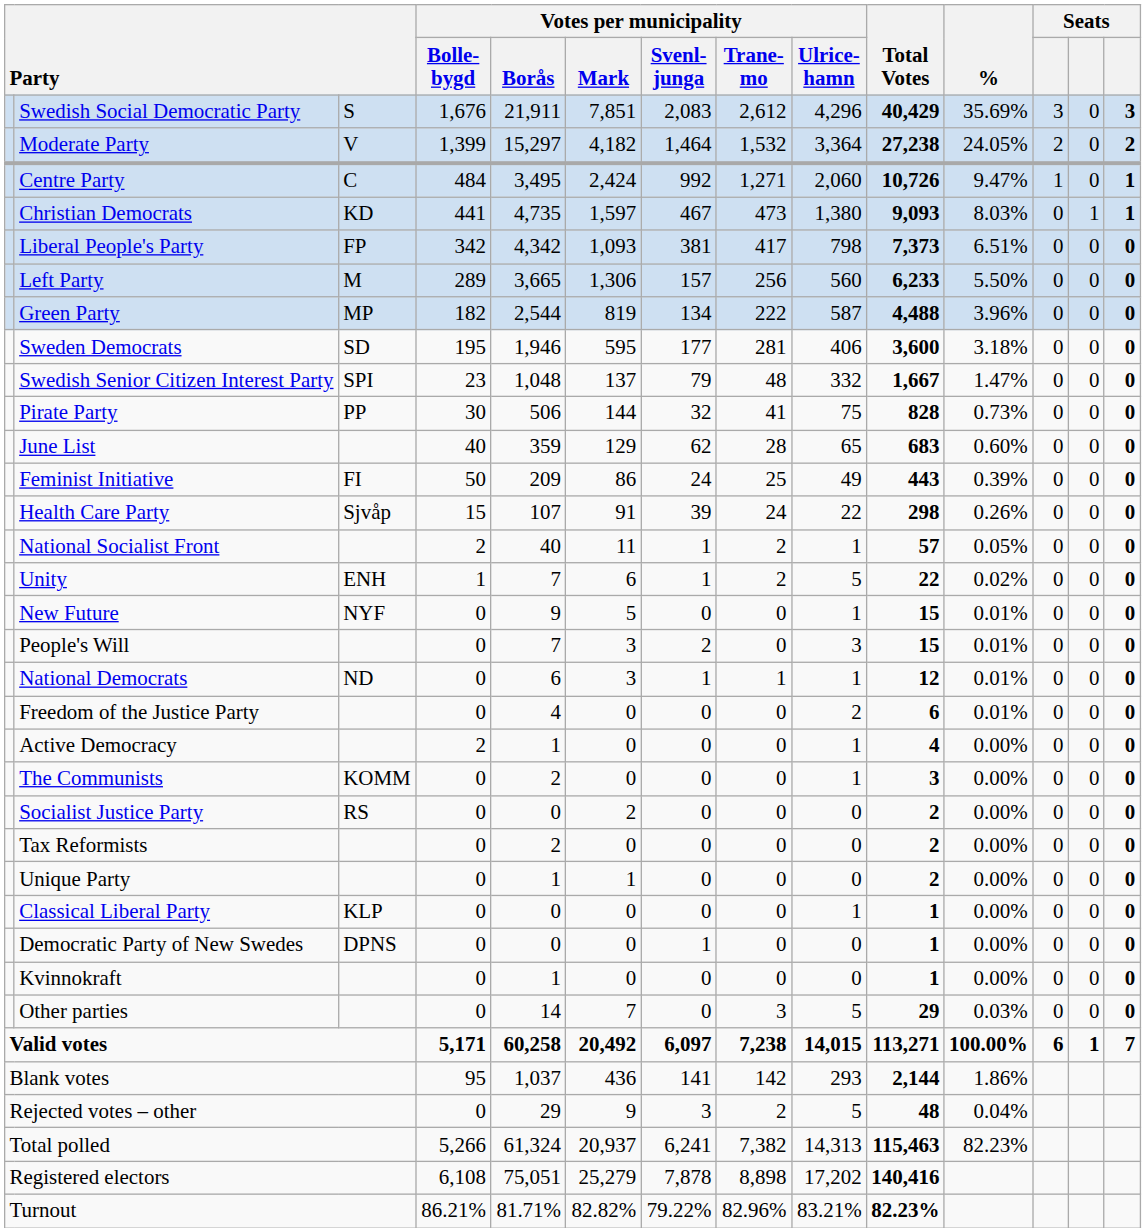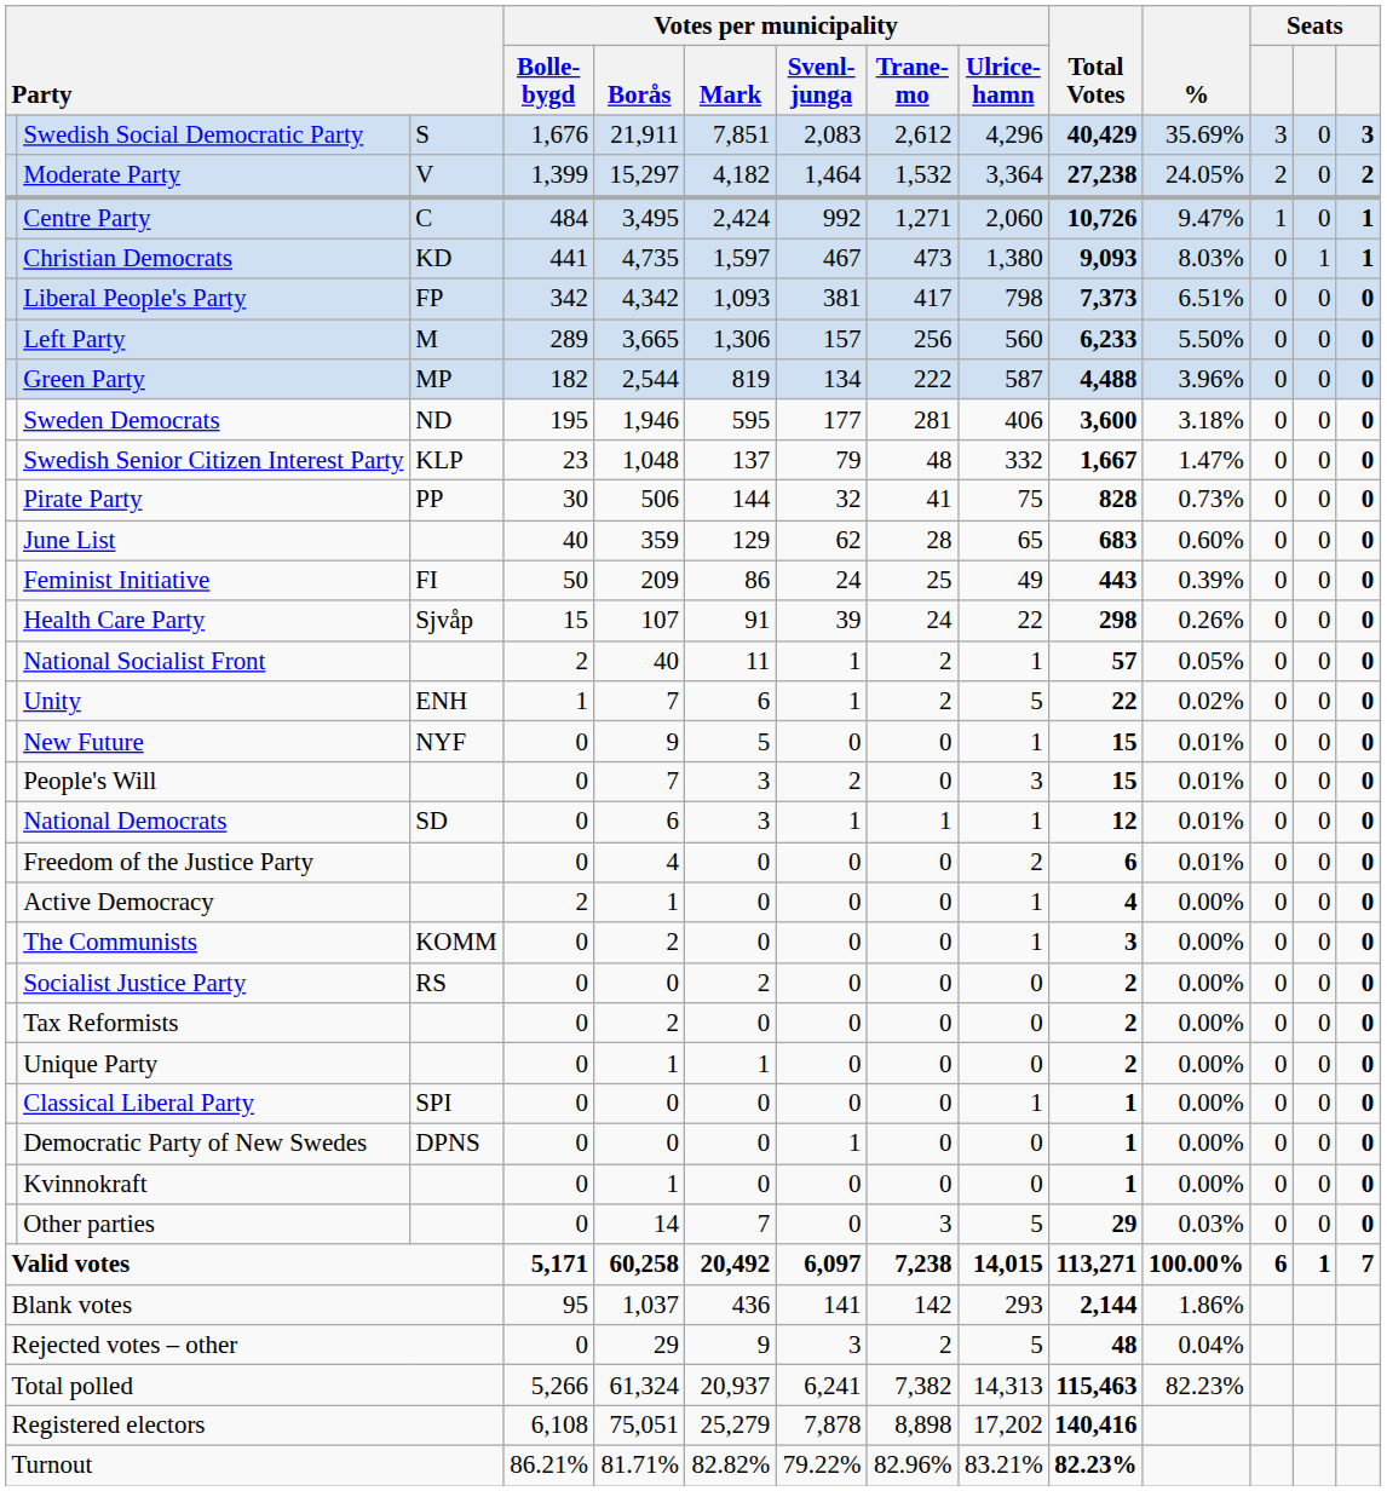 <table class="wikitable" border="1" style="text-align:right;">
 <tr>
 <th style="text-align:left;" valign=bottom rowspan=2 colspan=3>Party</th>
 <th colspan=6>Votes per municipality</th>
 <th align=center valign=bottom rowspan=2 width="50">Total Votes</th>
 <th align=center valign=bottom rowspan=2 width="50">%</th>
 <th colspan=3>Seats</th>
 </tr>
 <tr>
 <th align=center valign=bottom width="50"><a href='#'>Bolle- bygd</a></th>
 <th align=center valign=bottom width="50"><a href='#'>Borås</a></th>
 <th align=center valign=bottom width="50"><a href='#'>Mark</a></th>
 <th align=center valign=bottom width="50"><a href='#'>Svenl- junga</a></th>
 <th align=center valign=bottom width="50"><a href='#'>Trane- mo</a></th>
 <th align=center valign=bottom width="50"><a href='#'>Ulrice- hamn</a></th>
 <th align=center valign=bottom width="20"><small></small></th>
 <th align=center valign=bottom width="20"><small><a href='#'></a></small></th>
 <th align=center valign=bottom width="20"><small></small></th>
 </tr>
 <tr style="background:#CEE0F2;">
 <td></td>
 <td align=left style="white-space: nowrap;"><a href='#'>Swedish Social Democratic Party</a></td>
 <td align=left>S</td>
 <td>1,676</td>
 <td>21,911</td>
 <td>7,851</td>
 <td>2,083</td>
 <td>2,612</td>
 <td>4,296</td>
 <td><strong>40,429</strong></td>
 <td>35.69%</td>
 <td>3</td>
 <td>0</td>
 <td><strong>3</strong></td>
 </tr>
 <tr style="background:#CEE0F2;">
 <td></td>
 <td align=left><a href='#'>Moderate Party</a></td>
 <td align=left>V</td>
 <td>1,399</td>
 <td>15,297</td>
 <td>4,182</td>
 <td>1,464</td>
 <td>1,532</td>
 <td>3,364</td>
 <td><strong>27,238</strong></td>
 <td>24.05%</td>
 <td>2</td>
 <td>0</td>
 <td><strong>2</strong></td>
 </tr>
 <tr style="background:#CEE0F2; border-top:3px solid darkgray;">
 <td></td>
 <td align=left><a href='#'>Centre Party</a></td>
 <td align=left>C</td>
 <td>484</td>
 <td>3,495</td>
 <td>2,424</td>
 <td>992</td>
 <td>1,271</td>
 <td>2,060</td>
 <td><strong>10,726</strong></td>
 <td>9.47%</td>
 <td>1</td>
 <td>0</td>
 <td><strong>1</strong></td>
 </tr>
 <tr style="background:#CEE0F2;">
 <td></td>
 <td align=left><a href='#'>Christian Democrats</a></td>
 <td align=left>KD</td>
 <td>441</td>
 <td>4,735</td>
 <td>1,597</td>
 <td>467</td>
 <td>473</td>
 <td>1,380</td>
 <td><strong>9,093</strong></td>
 <td>8.03%</td>
 <td>0</td>
 <td>1</td>
 <td><strong>1</strong></td>
 </tr>
 <tr style="background:#CEE0F2;">
 <td></td>
 <td align=left><a href='#'>Liberal People's Party</a></td>
 <td align=left>FP</td>
 <td>342</td>
 <td>4,342</td>
 <td>1,093</td>
 <td>381</td>
 <td>417</td>
 <td>798</td>
 <td><strong>7,373</strong></td>
 <td>6.51%</td>
 <td>0</td>
 <td>0</td>
 <td><strong>0</strong></td>
 </tr>
 <tr style="background:#CEE0F2;">
 <td></td>
 <td align=left><a href='#'>Left Party</a></td>
 <td align=left>M</td>
 <td>289</td>
 <td>3,665</td>
 <td>1,306</td>
 <td>157</td>
 <td>256</td>
 <td>560</td>
 <td><strong>6,233</strong></td>
 <td>5.50%</td>
 <td>0</td>
 <td>0</td>
 <td><strong>0</strong></td>
 </tr>
 <tr style="background:#CEE0F2;">
 <td></td>
 <td align=left><a href='#'>Green Party</a></td>
 <td align=left>MP</td>
 <td>182</td>
 <td>2,544</td>
 <td>819</td>
 <td>134</td>
 <td>222</td>
 <td>587</td>
 <td><strong>4,488</strong></td>
 <td>3.96%</td>
 <td>0</td>
 <td>0</td>
 <td><strong>0</strong></td>
 </tr>
 <tr>
 <td></td>
 <td align=left><a href='#'>Sweden Democrats</a></td>
-<td align=left>SD</td>
+<td align=left>ND</td>
 <td>195</td>
 <td>1,946</td>
 <td>595</td>
 <td>177</td>
 <td>281</td>
 <td>406</td>
 <td><strong>3,600</strong></td>
 <td>3.18%</td>
 <td>0</td>
 <td>0</td>
 <td><strong>0</strong></td>
 </tr>
 <tr>
 <td></td>
 <td align=left><a href='#'>Swedish Senior Citizen Interest Party</a></td>
-<td align=left>SPI</td>
+<td align=left>KLP</td>
 <td>23</td>
 <td>1,048</td>
 <td>137</td>
 <td>79</td>
 <td>48</td>
 <td>332</td>
 <td><strong>1,667</strong></td>
 <td>1.47%</td>
 <td>0</td>
 <td>0</td>
 <td><strong>0</strong></td>
 </tr>
 <tr>
 <td></td>
 <td align=left><a href='#'>Pirate Party</a></td>
 <td align=left>PP</td>
 <td>30</td>
 <td>506</td>
 <td>144</td>
 <td>32</td>
 <td>41</td>
 <td>75</td>
 <td><strong>828</strong></td>
 <td>0.73%</td>
 <td>0</td>
 <td>0</td>
 <td><strong>0</strong></td>
 </tr>
 <tr>
 <td></td>
 <td align=left><a href='#'>June List</a></td>
 <td></td>
 <td>40</td>
 <td>359</td>
 <td>129</td>
 <td>62</td>
 <td>28</td>
 <td>65</td>
 <td><strong>683</strong></td>
 <td>0.60%</td>
 <td>0</td>
 <td>0</td>
 <td><strong>0</strong></td>
 </tr>
 <tr>
 <td></td>
 <td align=left><a href='#'>Feminist Initiative</a></td>
 <td align=left>FI</td>
 <td>50</td>
 <td>209</td>
 <td>86</td>
 <td>24</td>
 <td>25</td>
 <td>49</td>
 <td><strong>443</strong></td>
 <td>0.39%</td>
 <td>0</td>
 <td>0</td>
 <td><strong>0</strong></td>
 </tr>
 <tr>
 <td></td>
 <td align=left><a href='#'>Health Care Party</a></td>
 <td align=left>Sjvåp</td>
 <td>15</td>
 <td>107</td>
 <td>91</td>
 <td>39</td>
 <td>24</td>
 <td>22</td>
 <td><strong>298</strong></td>
 <td>0.26%</td>
 <td>0</td>
 <td>0</td>
 <td><strong>0</strong></td>
 </tr>
 <tr>
 <td></td>
 <td align=left><a href='#'>National Socialist Front</a></td>
 <td></td>
 <td>2</td>
 <td>40</td>
 <td>11</td>
 <td>1</td>
 <td>2</td>
 <td>1</td>
 <td><strong>57</strong></td>
 <td>0.05%</td>
 <td>0</td>
 <td>0</td>
 <td><strong>0</strong></td>
 </tr>
 <tr>
 <td></td>
 <td align=left><a href='#'>Unity</a></td>
 <td align=left>ENH</td>
 <td>1</td>
 <td>7</td>
 <td>6</td>
 <td>1</td>
 <td>2</td>
 <td>5</td>
 <td><strong>22</strong></td>
 <td>0.02%</td>
 <td>0</td>
 <td>0</td>
 <td><strong>0</strong></td>
 </tr>
 <tr>
 <td></td>
 <td align=left><a href='#'>New Future</a></td>
 <td align=left>NYF</td>
 <td>0</td>
 <td>9</td>
 <td>5</td>
 <td>0</td>
 <td>0</td>
 <td>1</td>
 <td><strong>15</strong></td>
 <td>0.01%</td>
 <td>0</td>
 <td>0</td>
 <td><strong>0</strong></td>
 </tr>
 <tr>
 <td></td>
 <td align=left>People's Will</td>
 <td></td>
 <td>0</td>
 <td>7</td>
 <td>3</td>
 <td>2</td>
 <td>0</td>
 <td>3</td>
 <td><strong>15</strong></td>
 <td>0.01%</td>
 <td>0</td>
 <td>0</td>
 <td><strong>0</strong></td>
 </tr>
 <tr>
 <td></td>
 <td align=left><a href='#'>National Democrats</a></td>
-<td align=left>ND</td>
+<td align=left>SD</td>
 <td>0</td>
 <td>6</td>
 <td>3</td>
 <td>1</td>
 <td>1</td>
 <td>1</td>
 <td><strong>12</strong></td>
 <td>0.01%</td>
 <td>0</td>
 <td>0</td>
 <td><strong>0</strong></td>
 </tr>
 <tr>
 <td></td>
 <td align=left>Freedom of the Justice Party</td>
 <td></td>
 <td>0</td>
 <td>4</td>
 <td>0</td>
 <td>0</td>
 <td>0</td>
 <td>2</td>
 <td><strong>6</strong></td>
 <td>0.01%</td>
 <td>0</td>
 <td>0</td>
 <td><strong>0</strong></td>
 </tr>
 <tr>
 <td></td>
 <td align=left>Active Democracy</td>
 <td></td>
 <td>2</td>
 <td>1</td>
 <td>0</td>
 <td>0</td>
 <td>0</td>
 <td>1</td>
 <td><strong>4</strong></td>
 <td>0.00%</td>
 <td>0</td>
 <td>0</td>
 <td><strong>0</strong></td>
 </tr>
 <tr>
 <td></td>
 <td align=left><a href='#'>The Communists</a></td>
 <td align=left>KOMM</td>
 <td>0</td>
 <td>2</td>
 <td>0</td>
 <td>0</td>
 <td>0</td>
 <td>1</td>
 <td><strong>3</strong></td>
 <td>0.00%</td>
 <td>0</td>
 <td>0</td>
 <td><strong>0</strong></td>
 </tr>
 <tr>
 <td></td>
 <td align=left><a href='#'>Socialist Justice Party</a></td>
 <td align=left>RS</td>
 <td>0</td>
 <td>0</td>
 <td>2</td>
 <td>0</td>
 <td>0</td>
 <td>0</td>
 <td><strong>2</strong></td>
 <td>0.00%</td>
 <td>0</td>
 <td>0</td>
 <td><strong>0</strong></td>
 </tr>
 <tr>
 <td></td>
 <td align=left>Tax Reformists</td>
 <td></td>
 <td>0</td>
 <td>2</td>
 <td>0</td>
 <td>0</td>
 <td>0</td>
 <td>0</td>
 <td><strong>2</strong></td>
 <td>0.00%</td>
 <td>0</td>
 <td>0</td>
 <td><strong>0</strong></td>
 </tr>
 <tr>
 <td></td>
 <td align=left>Unique Party</td>
 <td></td>
 <td>0</td>
 <td>1</td>
 <td>1</td>
 <td>0</td>
 <td>0</td>
 <td>0</td>
 <td><strong>2</strong></td>
 <td>0.00%</td>
 <td>0</td>
 <td>0</td>
 <td><strong>0</strong></td>
 </tr>
 <tr>
 <td></td>
 <td align=left><a href='#'>Classical Liberal Party</a></td>
-<td align=left>KLP</td>
+<td align=left>SPI</td>
 <td>0</td>
 <td>0</td>
 <td>0</td>
 <td>0</td>
 <td>0</td>
 <td>1</td>
 <td><strong>1</strong></td>
 <td>0.00%</td>
 <td>0</td>
 <td>0</td>
 <td><strong>0</strong></td>
 </tr>
 <tr>
 <td></td>
 <td align=left>Democratic Party of New Swedes</td>
 <td align=left>DPNS</td>
 <td>0</td>
 <td>0</td>
 <td>0</td>
 <td>1</td>
 <td>0</td>
 <td>0</td>
 <td><strong>1</strong></td>
 <td>0.00%</td>
 <td>0</td>
 <td>0</td>
 <td><strong>0</strong></td>
 </tr>
 <tr>
 <td></td>
 <td align=left>Kvinnokraft</td>
 <td></td>
 <td>0</td>
 <td>1</td>
 <td>0</td>
 <td>0</td>
 <td>0</td>
 <td>0</td>
 <td><strong>1</strong></td>
 <td>0.00%</td>
 <td>0</td>
 <td>0</td>
 <td><strong>0</strong></td>
 </tr>
 <tr>
 <td></td>
 <td align=left>Other parties</td>
 <td></td>
 <td>0</td>
 <td>14</td>
 <td>7</td>
 <td>0</td>
 <td>3</td>
 <td>5</td>
 <td><strong>29</strong></td>
 <td>0.03%</td>
 <td>0</td>
 <td>0</td>
 <td><strong>0</strong></td>
 </tr>
 <tr style="font-weight:bold">
 <td align=left colspan=3>Valid votes</td>
 <td>5,171</td>
 <td>60,258</td>
 <td>20,492</td>
 <td>6,097</td>
 <td>7,238</td>
 <td>14,015</td>
 <td>113,271</td>
 <td>100.00%</td>
 <td>6</td>
 <td>1</td>
 <td>7</td>
 </tr>
 <tr>
 <td align=left colspan=3>Blank votes</td>
 <td>95</td>
 <td>1,037</td>
 <td>436</td>
 <td>141</td>
 <td>142</td>
 <td>293</td>
 <td><strong>2,144</strong></td>
 <td>1.86%</td>
 <td></td>
 <td></td>
 <td></td>
 </tr>
 <tr>
 <td align=left colspan=3>Rejected votes – other</td>
 <td>0</td>
 <td>29</td>
 <td>9</td>
 <td>3</td>
 <td>2</td>
 <td>5</td>
 <td><strong>48</strong></td>
 <td>0.04%</td>
 <td></td>
 <td></td>
 <td></td>
 </tr>
 <tr>
 <td align=left colspan=3>Total polled</td>
 <td>5,266</td>
 <td>61,324</td>
 <td>20,937</td>
 <td>6,241</td>
 <td>7,382</td>
 <td>14,313</td>
 <td><strong>115,463</strong></td>
 <td>82.23%</td>
 <td></td>
 <td></td>
 <td></td>
 </tr>
 <tr>
 <td align=left colspan=3>Registered electors</td>
 <td>6,108</td>
 <td>75,051</td>
 <td>25,279</td>
 <td>7,878</td>
 <td>8,898</td>
 <td>17,202</td>
 <td><strong>140,416</strong></td>
 <td></td>
 <td></td>
 <td></td>
 <td></td>
 </tr>
 <tr>
 <td align=left colspan=3>Turnout</td>
 <td>86.21%</td>
 <td>81.71%</td>
 <td>82.82%</td>
 <td>79.22%</td>
 <td>82.96%</td>
 <td>83.21%</td>
 <td><strong>82.23%</strong></td>
 <td></td>
 <td></td>
 <td></td>
 <td></td>
 </tr>
 </table>
